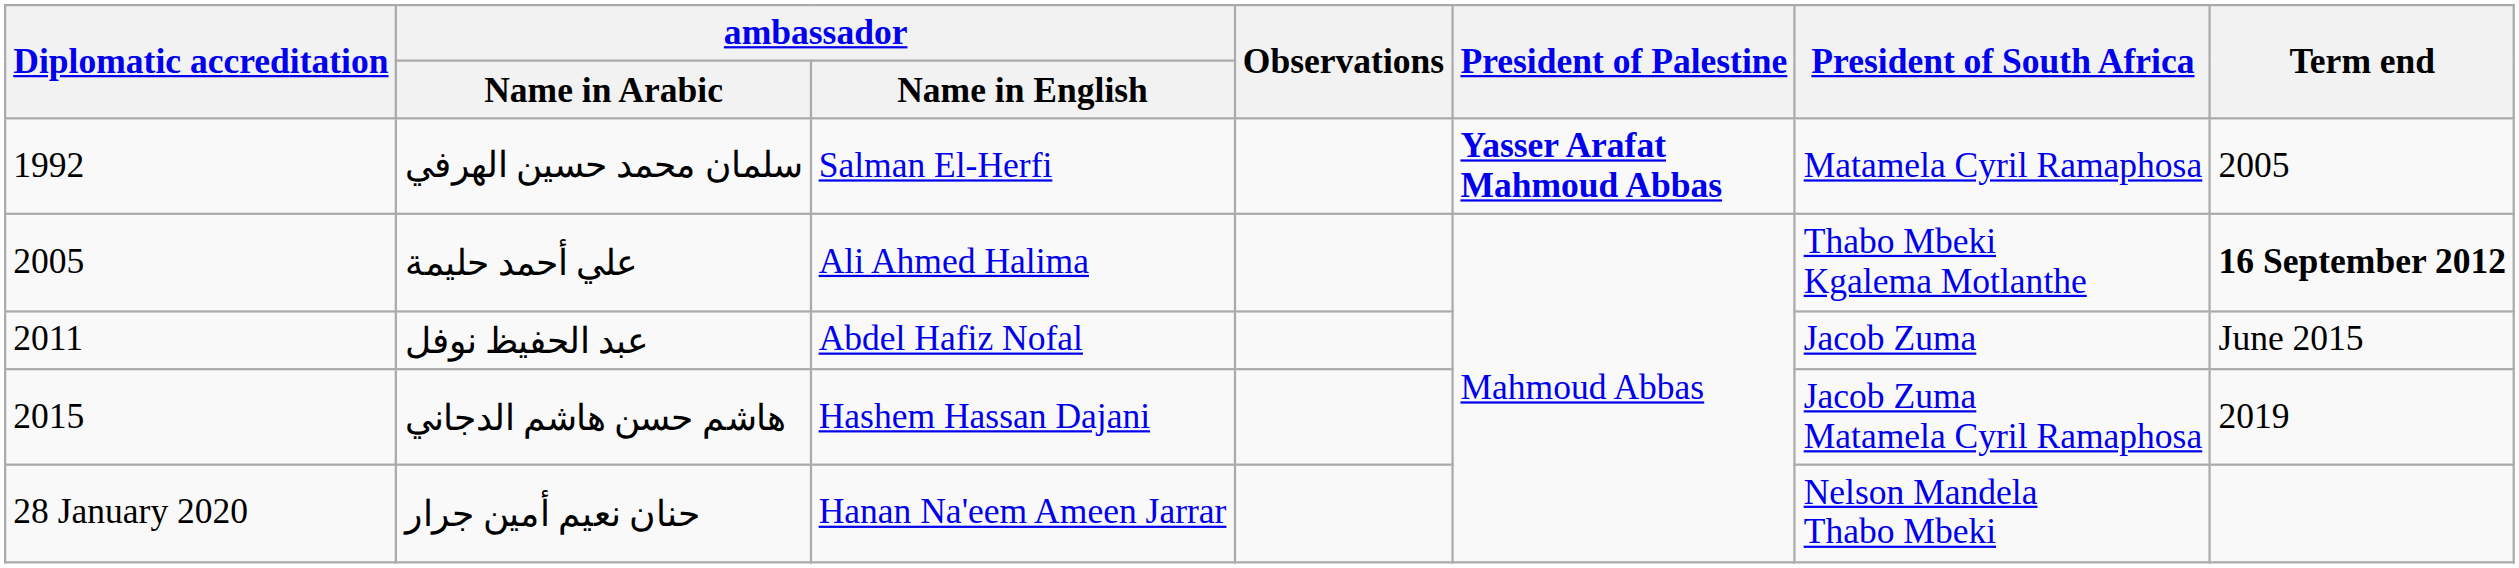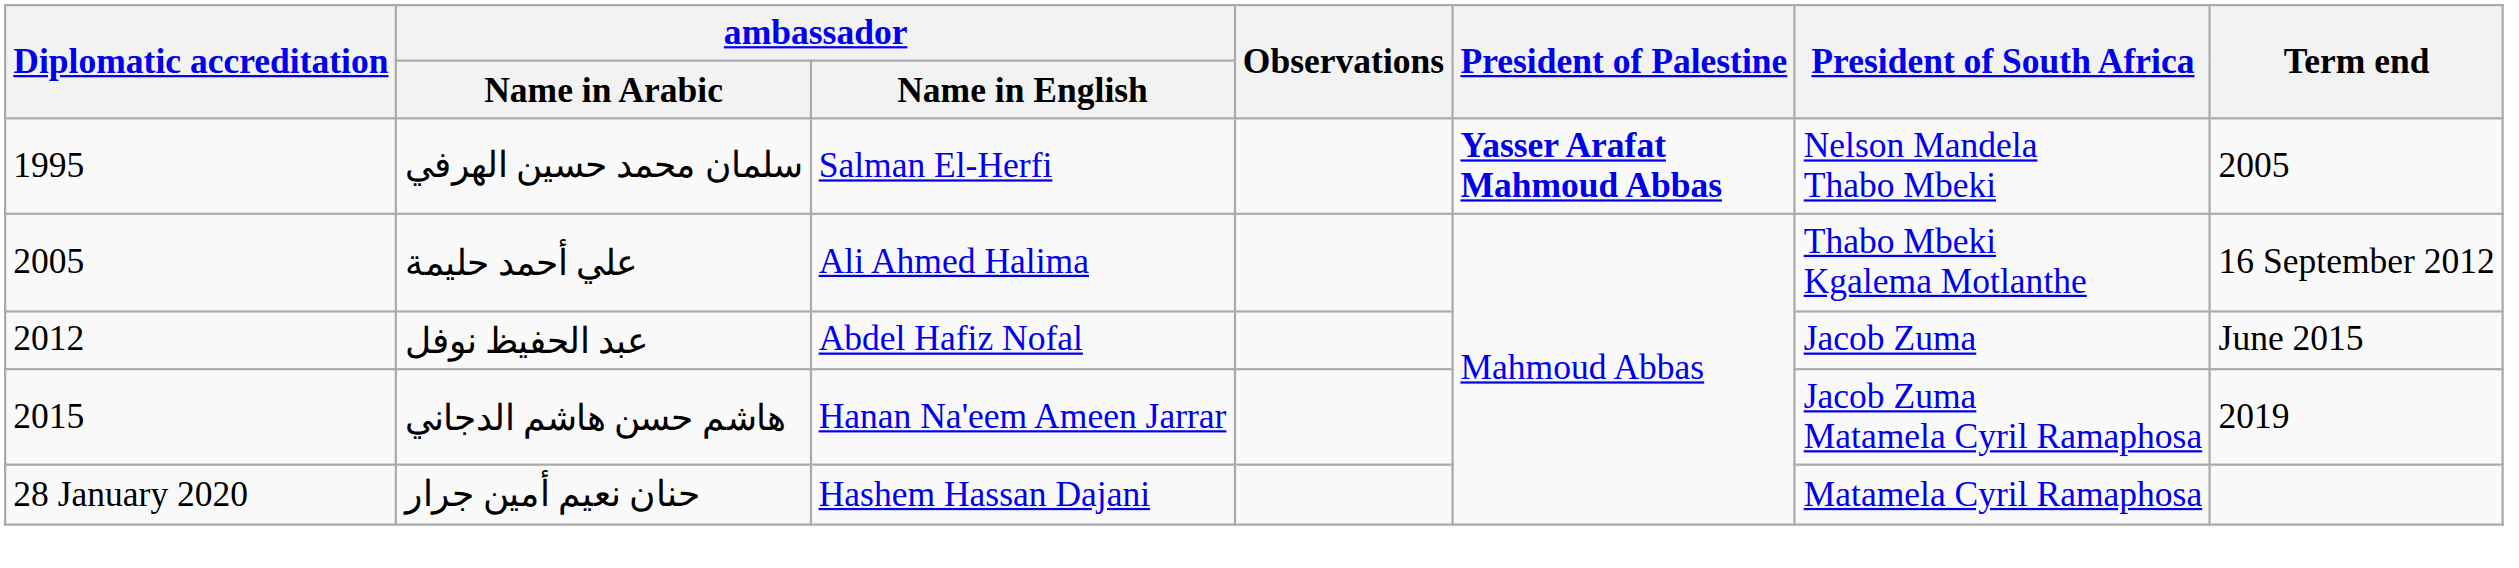 <table class="wikitable sortable">
 <tr>
 <th rowspan="2"><a href='#'>Diplomatic accreditation</a></th>
 <th colspan="2"><a href='#'>ambassador</a></th>
 <th rowspan="2">Observations</th>
 <th rowspan="2"><a href='#'>President of Palestine</a></th>
 <th rowspan="2"><a href='#'>President of South Africa</a></th>
 <th rowspan="2">Term end</th>
 </tr>
 <tr>
 <th>Name in Arabic</th>
 <th>Name in English</th>
 </tr>
 <tr>
-<td>1992</td>
+<td>1995</td>
 <td>سلمان محمد حسين الهرفي</td>
 <td><a href='#'>Salman El-Herfi</a></td>
 <td></td>
 <td><strong><a href='#'>Yasser Arafat</a><br><a href='#'>Mahmoud Abbas</a></strong></td>
-<td><a href='#'>Matamela Cyril Ramaphosa</a></td>
+<td><a href='#'>Nelson Mandela</a><br><a href='#'>Thabo Mbeki</a></td>
 <td>2005</td>
 </tr>
 <tr>
 <td>2005</td>
 <td>علي أحمد حليمة</td>
 <td><a href='#'>Ali Ahmed Halima</a></td>
 <td></td>
 <td rowspan="4"><a href='#'>Mahmoud Abbas</a></td>
 <td><a href='#'>Thabo Mbeki</a><br><a href='#'>Kgalema Motlanthe</a></td>
-<td><strong>16 September 2012 </strong></td>
+<td>16 September 2012 </td>
 </tr>
 <tr>
-<td>2011</td>
+<td>2012</td>
 <td>عبد الحفيظ نوفل</td>
 <td><a href='#'>Abdel Hafiz Nofal</a></td>
 <td></td>
 <td><a href='#'>Jacob Zuma</a></td>
 <td>June 2015 </td>
 </tr>
 <tr>
 <td>2015</td>
 <td>هاشم حسن هاشم الدجاني</td>
-<td><a href='#'>Hashem Hassan Dajani</a></td>
+<td><a href='#'>Hanan Na'eem Ameen Jarrar</a></td>
 <td></td>
 <td><a href='#'>Jacob Zuma</a><br><a href='#'>Matamela Cyril Ramaphosa</a></td>
 <td>2019</td>
 </tr>
 <tr>
 <td>28 January 2020</td>
 <td>حنان نعيم أمين جرار</td>
-<td><a href='#'>Hanan Na'eem Ameen Jarrar</a></td>
+<td><a href='#'>Hashem Hassan Dajani</a></td>
 <td></td>
-<td><a href='#'>Nelson Mandela</a><br><a href='#'>Thabo Mbeki</a></td>
+<td><a href='#'>Matamela Cyril Ramaphosa</a></td>
 <td></td>
 </tr>
 </table>
